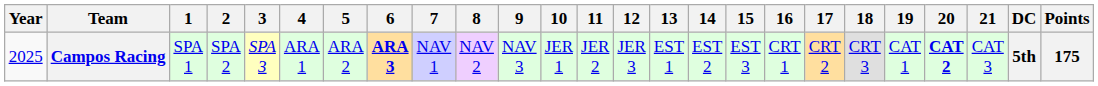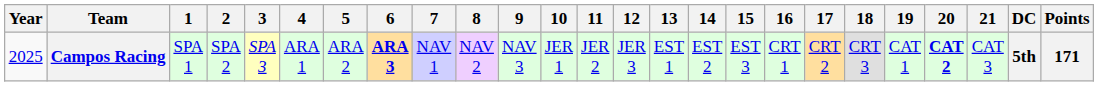 <table class="wikitable" style="text-align:center; font-size:85%">
 <tr>
 <th>Year</th>
 <th>Team</th>
 <th>1</th>
 <th>2</th>
 <th>3</th>
 <th>4</th>
 <th>5</th>
 <th>6</th>
 <th>7</th>
 <th>8</th>
 <th>9</th>
 <th>10</th>
 <th>11</th>
 <th>12</th>
 <th>13</th>
 <th>14</th>
 <th>15</th>
 <th>16</th>
 <th>17</th>
 <th>18</th>
 <th>19</th>
 <th>20</th>
 <th>21</th>
 <th>DC</th>
 <th>Points</th>
 </tr>
 <tr>
 <td><a href='#'>2025</a></td>
 <th nowrap><a href='#'>Campos Racing</a></th>
 <td style="background:#DFFFDF;"><a href='#'>SPA<br>1</a><br></td>
 <td style="background:#DFFFDF;"><a href='#'>SPA<br>2</a><br></td>
 <td style="background:#FFFFBF;"><em><a href='#'>SPA<br>3</a></em><br></td>
 <td style="background:#DFFFDF;"><a href='#'>ARA<br>1</a><br></td>
 <td style="background:#DFFFDF;"><a href='#'>ARA<br>2</a><br></td>
 <td style="background:#FFDF9F;"><strong><a href='#'>ARA<br>3</a></strong><br></td>
 <td style="background:#CFCFFF;"><a href='#'>NAV<br>1</a><br></td>
 <td style="background:#EFCFFF;"><a href='#'>NAV<br>2</a><br></td>
 <td style="background:#DFFFDF;"><a href='#'>NAV<br>3</a><br></td>
 <td style="background:#DFFFDF;"><a href='#'>JER<br>1</a><br></td>
 <td style="background:#DFFFDF;"><a href='#'>JER<br>2</a><br></td>
 <td style="background:#DFFFDF;"><a href='#'>JER<br>3</a><br></td>
 <td style="background:#DFFFDF;"><a href='#'>EST<br>1</a><br></td>
 <td style="background:#DFFFDF;"><a href='#'>EST<br>2</a><br></td>
 <td style="background:#DFFFDF;"><a href='#'>EST<br>3</a><em><br></td>
 <td style="background:#DFFFDF;"><a href='#'>CRT<br>1</a><br></td>
 <td style="background:#FFDF9F;"><a href='#'>CRT<br>2</a><br></td>
 <td style="background:#DFDFDF;"><a href='#'>CRT<br>3</a><br></td>
 <td style="background:#DFFFDF;"><a href='#'>CAT<br>1</a><br></td>
 <td style="background:#DFFFDF;"><strong><a href='#'>CAT<br>2</a><br></strong></td>
 <td style="background:#DFFFDF;"><a href='#'>CAT<br>3</a><br></td>
 <th style="background:#;">5th</th>
-<th style="background:#;">175</th>
+<th style="background:#;">171</th>
 </tr>
 </table>
